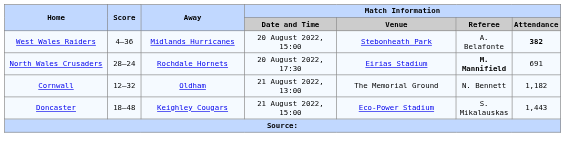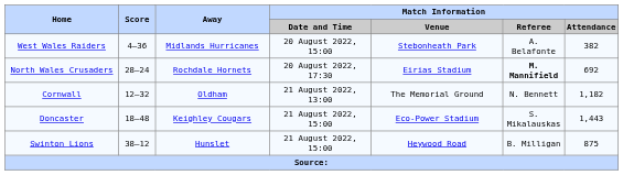 <table border=1 style="border-collapse:collapse; font-size:90%; text-align:center;" cellpadding=3 cellspacing=0 width=100%>
 <tr bgcolor=#C1D8FF>
 <th scope="col" rowspan=2 width=19%>Home</th>
 <th scope="col" rowspan=2 width=6%>Score</th>
 <th scope="col" rowspan=2 width=19%>Away</th>
 <th colspan=4>Match Information</th>
 </tr>
 <tr bgcolor=#CCCCCC>
 <th scope="col" width=17%>Date and Time</th>
 <th scope="col" width=22%>Venue</th>
 <th scope="col" width=10%>Referee</th>
 <th scope="col" width=7%>Attendance</th>
 </tr>
 <tr bgcolor=#F5FAFF>
 <td> <a href='#'>West Wales Raiders</a></td>
 <td>4–36</td>
 <td> <a href='#'>Midlands Hurricanes</a></td>
 <td>20 August 2022, 15:00</td>
 <td><a href='#'>Stebonheath Park</a></td>
 <td>A. Belafonte</td>
-<td><strong>382</strong></td>
+<td>382</td>
 </tr>
 <tr bgcolor=#F5FAFF>
 <td> <a href='#'>North Wales Crusaders</a></td>
 <td>28–24</td>
 <td> <a href='#'>Rochdale Hornets</a></td>
 <td>20 August 2022, 17:30</td>
 <td><a href='#'>Eirias Stadium</a></td>
 <td><strong>M. Mannifield</strong></td>
-<td>691</td>
+<td>692</td>
 </tr>
 <tr bgcolor=#F5FAFF>
 <td> <a href='#'>Cornwall</a></td>
 <td>12–32</td>
 <td> <a href='#'>Oldham</a></td>
 <td>21 August 2022, 13:00</td>
 <td>The Memorial Ground</td>
 <td>N. Bennett</td>
 <td>1,182</td>
 </tr>
 <tr bgcolor=#F5FAFF>
 <td> <a href='#'>Doncaster</a></td>
 <td>18–48</td>
 <td> <a href='#'>Keighley Cougars</a></td>
 <td>21 August 2022, 15:00</td>
 <td><a href='#'>Eco-Power Stadium</a></td>
 <td>S. Mikalauskas</td>
 <td>1,443</td>
 </tr>
+<tr bgcolor=#F5FAFF>
+<td> <a href='#'>Swinton Lions</a></td>
+<td>38–12</td>
+<td> <a href='#'>Hunslet</a></td>
+<td>21 August 2022, 15:00</td>
+<td><a href='#'>Heywood Road</a></td>
+<td>B. Milligan</td>
+<td>875</td>
+</tr>
 <tr style="background:#c1d8ff;">
 <th colspan=7>Source:</th>
 </tr>
 </table>
